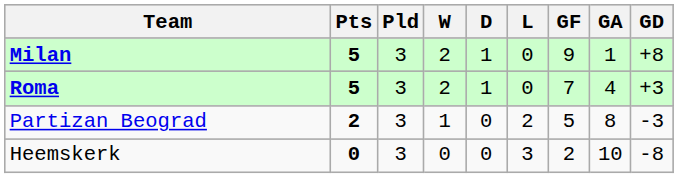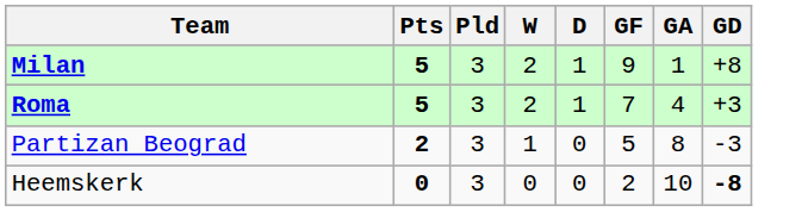 <table class="wikitable" style="text-align:center;">
 <tr>
 <th width=200>Team</th>
 <th width=20>Pts</th>
 <th width=20>Pld</th>
 <th width=20>W</th>
 <th width=20>D</th>
-<th width=20>L</th>
 <th width=20>GF</th>
 <th width=20>GA</th>
 <th width=20>GD</th>
 </tr>
 <tr style="background:#ccffcc">
 <td style="text-align:left"><strong> <a href='#'>Milan</a></strong></td>
 <td><strong>5</strong></td>
 <td>3</td>
 <td>2</td>
 <td>1</td>
-<td>0</td>
 <td>9</td>
 <td>1</td>
 <td>+8</td>
 </tr>
 <tr style="background:#ccffcc">
 <td style="text-align:left"><strong> <a href='#'>Roma</a></strong></td>
 <td><strong>5</strong></td>
 <td>3</td>
 <td>2</td>
 <td>1</td>
-<td>0</td>
 <td>7</td>
 <td>4</td>
 <td>+3</td>
 </tr>
 <tr>
 <td style="text-align:left"> <a href='#'>Partizan Beograd</a></td>
 <td><strong>2</strong></td>
 <td>3</td>
 <td>1</td>
 <td>0</td>
-<td>2</td>
 <td>5</td>
 <td>8</td>
 <td>-3</td>
 </tr>
 <tr>
 <td style="text-align:left"> Heemskerk</td>
 <td><strong>0</strong></td>
 <td>3</td>
 <td>0</td>
 <td>0</td>
-<td>3</td>
 <td>2</td>
 <td>10</td>
-<td>-8</td>
+<td><strong>-8</strong></td>
 </tr>
 </table>
